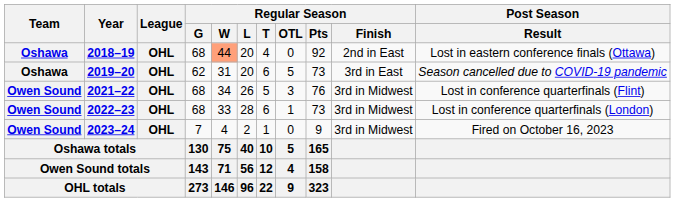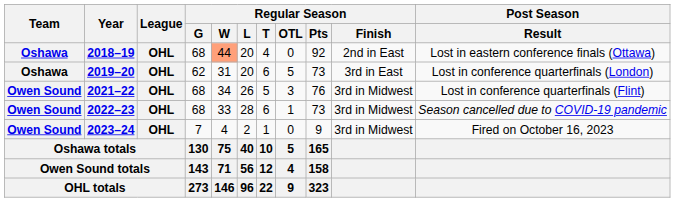 <table class="wikitable" style="font-size: 95%; text-align:center;">
 <tr>
 <th rowspan="2">Team</th>
 <th rowspan="2">Year</th>
 <th rowspan="2">League</th>
 <th colspan="7">Regular Season</th>
 <th colspan="1">Post Season</th>
 </tr>
 <tr>
 <th>G</th>
 <th>W</th>
 <th>L</th>
 <th>T</th>
 <th>OTL</th>
 <th>Pts</th>
 <th>Finish</th>
 <th>Result</th>
 </tr>
 <tr>
 <th><a href='#'>Oshawa</a></th>
 <th><a href='#'>2018–19</a></th>
 <th>OHL</th>
 <td>68</td>
 <td style="background: lightsalmon;">44</td>
 <td>20</td>
 <td>4</td>
 <td>0</td>
 <td>92</td>
 <td>2nd in East</td>
 <td>Lost in eastern conference finals (<a href='#'>Ottawa</a>)</td>
 </tr>
 <tr>
 <th>Oshawa</th>
 <th><a href='#'>2019–20</a></th>
 <th>OHL</th>
 <td>62</td>
 <td>31</td>
 <td>20</td>
 <td>6</td>
 <td>5</td>
 <td>73</td>
 <td>3rd in East</td>
-<td><em>Season cancelled due to <a href='#'>COVID-19 pandemic</a></em></td>
+<td>Lost in conference quarterfinals (<a href='#'>London</a>)</td>
 </tr>
 <tr>
 <th><a href='#'>Owen Sound</a></th>
 <th><a href='#'>2021–22</a></th>
 <th>OHL</th>
 <td>68</td>
 <td>34</td>
 <td>26</td>
 <td>5</td>
 <td>3</td>
 <td>76</td>
 <td>3rd in Midwest</td>
 <td>Lost in conference quarterfinals (<a href='#'>Flint</a>)</td>
 </tr>
 <tr>
 <th><a href='#'>Owen Sound</a></th>
 <th><a href='#'>2022–23</a></th>
 <th>OHL</th>
 <td>68</td>
 <td>33</td>
 <td>28</td>
 <td>6</td>
 <td>1</td>
 <td>73</td>
 <td>3rd in Midwest</td>
-<td>Lost in conference quarterfinals (<a href='#'>London</a>)</td>
+<td><em>Season cancelled due to <a href='#'>COVID-19 pandemic</a></em></td>
 </tr>
 <tr>
 <th><a href='#'>Owen Sound</a></th>
 <th><a href='#'>2023–24</a></th>
 <th>OHL</th>
 <td>7</td>
 <td>4</td>
 <td>2</td>
 <td>1</td>
 <td>0</td>
 <td>9</td>
 <td>3rd in Midwest</td>
 <td>Fired on October 16, 2023</td>
 </tr>
 <tr>
 <th colspan="3">Oshawa totals</th>
 <th>130</th>
 <th>75</th>
 <th>40</th>
 <th>10</th>
 <th>5</th>
 <th>165</th>
 <th></th>
 <th></th>
 </tr>
 <tr>
 <th colspan="3">Owen Sound totals</th>
 <th>143</th>
 <th>71</th>
 <th>56</th>
 <th>12</th>
 <th>4</th>
 <th>158</th>
 <th></th>
 <th></th>
 </tr>
 <tr>
 <th colspan="3">OHL totals</th>
 <th>273</th>
 <th>146</th>
 <th>96</th>
 <th>22</th>
 <th>9</th>
 <th>323</th>
 <th></th>
 <th></th>
 </tr>
 </table>
